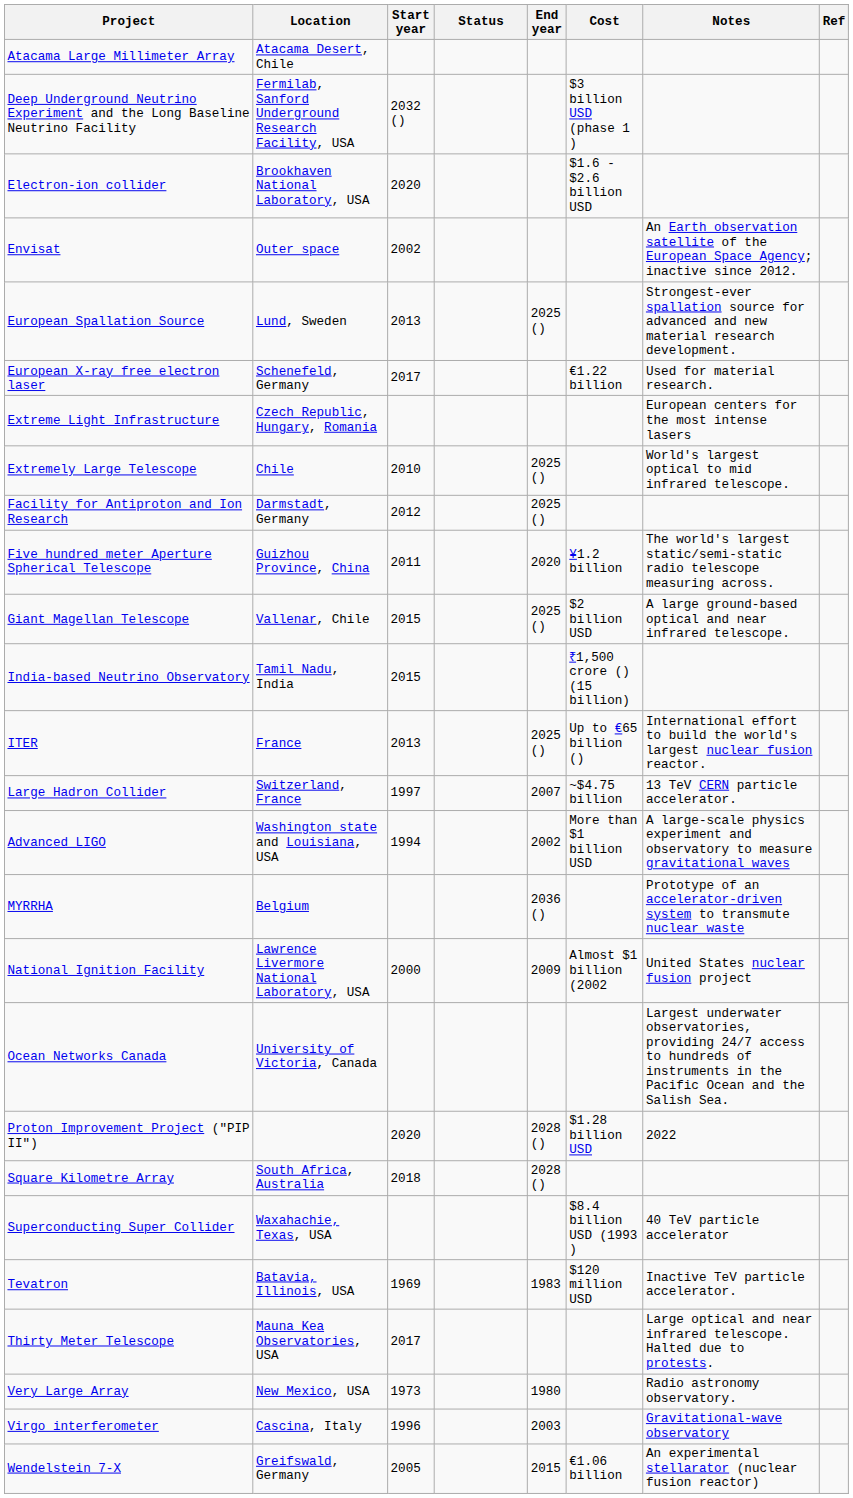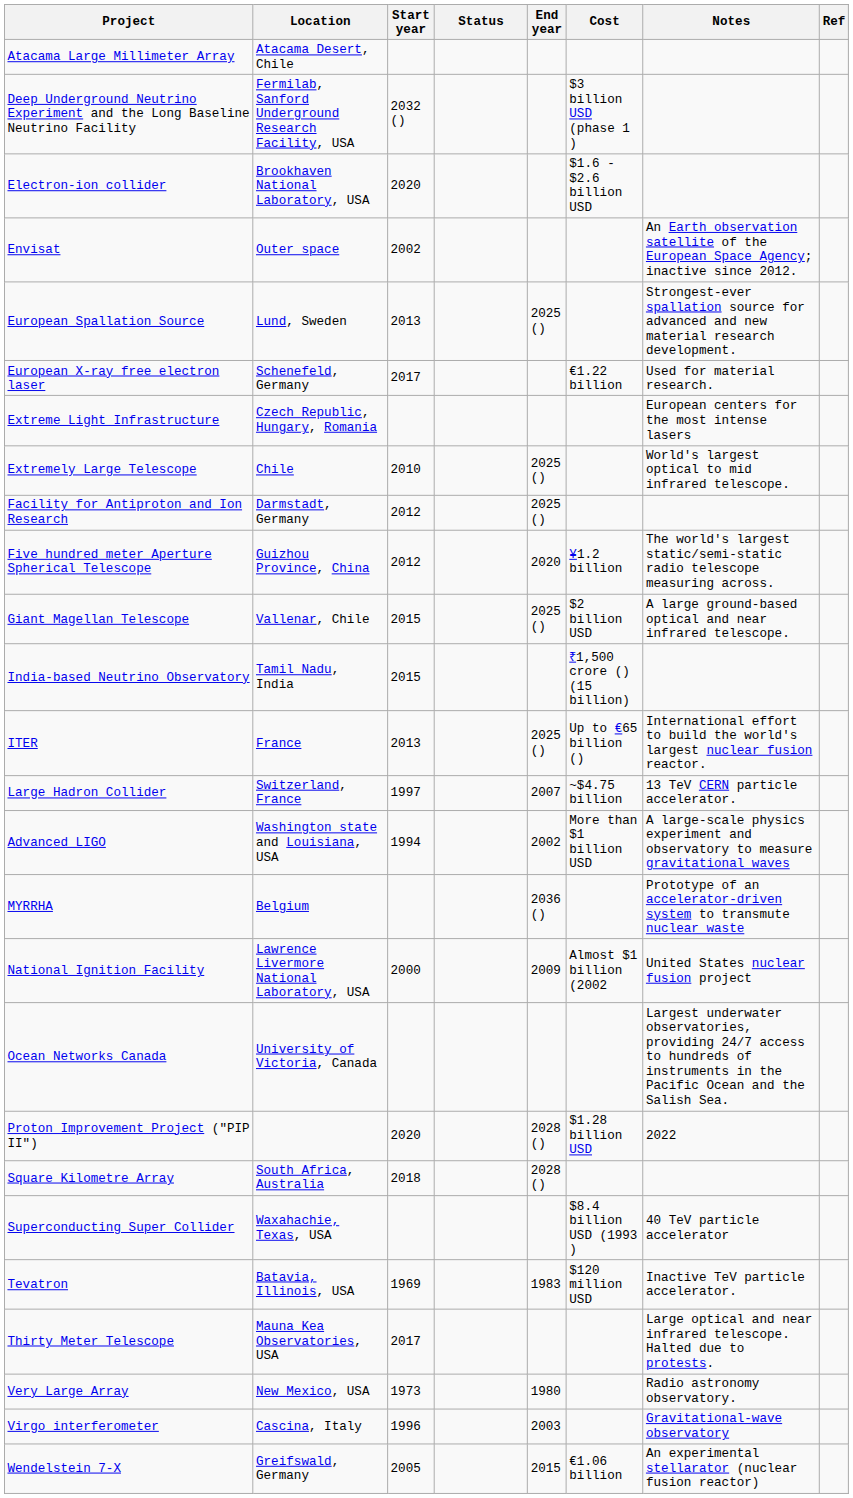 <table class="wikitable sortable">
 <tr>
 <th width=250>Project</th>
 <th>Location</th>
 <th>Start year</th>
 <th width=90>Status</th>
 <th>End year</th>
 <th>Cost</th>
 <th class="unsortable">Notes</th>
 <th class="unsortable">Ref</th>
 </tr>
 <tr>
 <td><a href='#'>Atacama Large Millimeter Array</a></td>
 <td><a href='#'>Atacama Desert</a>, Chile</td>
 <td></td>
 <td></td>
 <td></td>
 <td></td>
 <td></td>
 <td></td>
 </tr>
 <tr>
 <td><a href='#'>Deep Underground Neutrino Experiment</a> and the Long Baseline Neutrino Facility</td>
 <td><a href='#'>Fermilab</a>, <a href='#'>Sanford Underground Research Facility</a>, USA</td>
 <td>2032 ()</td>
 <td></td>
 <td></td>
 <td>$3 billion <a href='#'>USD</a> (phase 1 )</td>
 <td></td>
 <td></td>
 </tr>
 <tr>
 <td><a href='#'>Electron-ion collider</a></td>
 <td><a href='#'>Brookhaven National Laboratory</a>, USA</td>
 <td>2020</td>
 <td></td>
 <td></td>
 <td>$1.6 - $2.6 billion USD</td>
 <td></td>
 <td></td>
 </tr>
 <tr>
 <td><a href='#'>Envisat</a></td>
 <td><a href='#'>Outer space</a></td>
 <td>2002</td>
 <td></td>
 <td></td>
 <td></td>
 <td>An <a href='#'>Earth observation satellite</a> of the <a href='#'>European Space Agency</a>; inactive since 2012.</td>
 <td></td>
 </tr>
 <tr>
 <td><a href='#'>European Spallation Source</a></td>
 <td><a href='#'>Lund</a>, Sweden</td>
 <td>2013</td>
 <td></td>
 <td>2025 ()</td>
 <td></td>
 <td>Strongest-ever <a href='#'>spallation</a> source for advanced and new material research development.</td>
 <td></td>
 </tr>
 <tr>
 <td><a href='#'>European X-ray free electron laser</a></td>
 <td><a href='#'>Schenefeld</a>, Germany</td>
 <td>2017</td>
 <td></td>
 <td></td>
 <td>€1.22 billion</td>
 <td>Used for material research.</td>
 <td></td>
 </tr>
 <tr>
 <td><a href='#'>Extreme Light Infrastructure</a></td>
 <td><a href='#'>Czech Republic</a>, <a href='#'>Hungary</a>, <a href='#'>Romania</a></td>
 <td></td>
 <td></td>
 <td></td>
 <td></td>
 <td>European centers for the most intense lasers</td>
 <td></td>
 </tr>
 <tr>
 <td><a href='#'>Extremely Large Telescope</a></td>
 <td><a href='#'>Chile</a></td>
 <td>2010</td>
 <td></td>
 <td>2025 ()</td>
 <td></td>
 <td>World's largest optical to mid infrared telescope.</td>
 <td></td>
 </tr>
 <tr>
 <td><a href='#'>Facility for Antiproton and Ion Research</a></td>
 <td><a href='#'>Darmstadt</a>, Germany</td>
 <td>2012</td>
 <td></td>
 <td>2025 ()</td>
 <td></td>
 <td></td>
 <td></td>
 </tr>
 <tr>
 <td><a href='#'>Five hundred meter Aperture Spherical Telescope</a></td>
 <td><a href='#'>Guizhou Province</a>, <a href='#'>China</a></td>
-<td>2011</td>
+<td>2012</td>
 <td></td>
 <td>2020</td>
 <td><a href='#'>¥</a>1.2 billion</td>
 <td>The world's largest static/semi-static radio telescope measuring  across.</td>
 <td></td>
 </tr>
 <tr>
 <td><a href='#'>Giant Magellan Telescope</a></td>
 <td><a href='#'>Vallenar</a>, Chile</td>
 <td>2015</td>
 <td></td>
 <td>2025 ()</td>
 <td>$2 billion USD</td>
 <td>A large ground-based optical and near infrared telescope.</td>
 <td></td>
 </tr>
 <tr>
 <td><a href='#'>India-based Neutrino Observatory</a></td>
 <td><a href='#'>Tamil Nadu</a>, India</td>
 <td>2015</td>
 <td></td>
 <td></td>
 <td><a href='#'>₹</a>1,500 crore ()<br>(15 billion)</td>
 <td></td>
 <td></td>
 </tr>
 <tr>
 <td><a href='#'>ITER</a></td>
 <td><a href='#'>France</a></td>
 <td>2013</td>
 <td></td>
 <td>2025 ()</td>
 <td>Up to <a href='#'>€</a>65 billion ()</td>
 <td>International effort to build the world's largest <a href='#'>nuclear fusion</a> reactor.</td>
 <td></td>
 </tr>
 <tr>
 <td><a href='#'>Large Hadron Collider</a></td>
 <td><a href='#'>Switzerland</a>, <a href='#'>France</a></td>
 <td>1997</td>
 <td></td>
 <td>2007</td>
 <td>~$4.75 billion</td>
 <td>13 TeV <a href='#'>CERN</a> particle accelerator. </td>
 <td></td>
 </tr>
 <tr>
 <td><a href='#'>Advanced LIGO</a></td>
 <td><a href='#'>Washington state</a> and <a href='#'>Louisiana</a>, USA</td>
 <td>1994</td>
 <td></td>
 <td>2002</td>
 <td>More than $1 billion USD</td>
 <td>A large-scale physics experiment and observatory to measure <a href='#'>gravitational waves</a></td>
 <td></td>
 </tr>
 <tr>
 <td><a href='#'>MYRRHA</a></td>
 <td><a href='#'>Belgium</a></td>
 <td></td>
 <td></td>
 <td>2036 ()</td>
 <td></td>
 <td>Prototype of an <a href='#'>accelerator-driven system</a> to transmute <a href='#'>nuclear waste</a></td>
 <td></td>
 </tr>
 <tr>
 <td><a href='#'>National Ignition Facility</a></td>
 <td><a href='#'>Lawrence Livermore National Laboratory</a>, USA</td>
 <td>2000</td>
 <td></td>
 <td>2009</td>
 <td>Almost $1 billion (2002 </td>
 <td>United States <a href='#'>nuclear fusion</a> project</td>
 <td></td>
 </tr>
 <tr>
 <td><a href='#'>Ocean Networks Canada</a></td>
 <td><a href='#'>University of Victoria</a>, Canada</td>
 <td></td>
 <td></td>
 <td></td>
 <td></td>
 <td>Largest underwater observatories, providing 24/7 access to hundreds of instruments in the Pacific Ocean and the Salish Sea.</td>
 <td></td>
 </tr>
 <tr>
 <td><a href='#'>Proton Improvement Project</a> ("PIP II")</td>
 <td></td>
 <td>2020</td>
 <td></td>
 <td>2028 ()</td>
 <td>$1.28 billion <a href='#'>USD</a></td>
 <td>2022 </td>
 <td></td>
 </tr>
 <tr>
 <td><a href='#'>Square Kilometre Array</a></td>
 <td><a href='#'>South Africa</a>, <a href='#'>Australia</a></td>
 <td>2018</td>
 <td></td>
 <td>2028 ()</td>
 <td></td>
 <td></td>
 <td></td>
 </tr>
 <tr>
 <td><a href='#'>Superconducting Super Collider</a></td>
 <td><a href='#'>Waxahachie, Texas</a>, USA</td>
 <td></td>
 <td></td>
 <td></td>
 <td>$8.4 billion USD (1993 )</td>
 <td>40 TeV particle accelerator</td>
 <td></td>
 </tr>
 <tr>
 <td><a href='#'>Tevatron</a></td>
 <td><a href='#'>Batavia, Illinois</a>, USA</td>
 <td>1969</td>
 <td></td>
 <td>1983</td>
 <td>$120 million USD</td>
 <td>Inactive TeV particle accelerator.</td>
 <td></td>
 </tr>
 <tr>
 <td><a href='#'>Thirty Meter Telescope</a></td>
 <td><a href='#'>Mauna Kea Observatories</a>, USA</td>
 <td>2017</td>
 <td></td>
 <td></td>
 <td></td>
 <td>Large optical and near infrared telescope. Halted due to <a href='#'>protests</a>.</td>
 <td></td>
 </tr>
 <tr>
 <td><a href='#'>Very Large Array</a></td>
 <td><a href='#'>New Mexico</a>, USA</td>
 <td>1973</td>
 <td></td>
 <td>1980</td>
 <td></td>
 <td>Radio astronomy observatory.</td>
 <td></td>
 </tr>
 <tr>
 <td><a href='#'>Virgo interferometer</a></td>
 <td><a href='#'>Cascina</a>, Italy</td>
 <td>1996</td>
 <td></td>
 <td>2003</td>
 <td></td>
 <td><a href='#'>Gravitational-wave observatory</a></td>
 <td></td>
 </tr>
 <tr>
 <td><a href='#'>Wendelstein 7-X</a></td>
 <td><a href='#'>Greifswald</a>, Germany</td>
 <td>2005</td>
 <td></td>
 <td>2015</td>
 <td>€1.06 billion</td>
 <td>An experimental <a href='#'>stellarator</a> (nuclear fusion reactor)</td>
 <td></td>
 </tr>
 </table>
